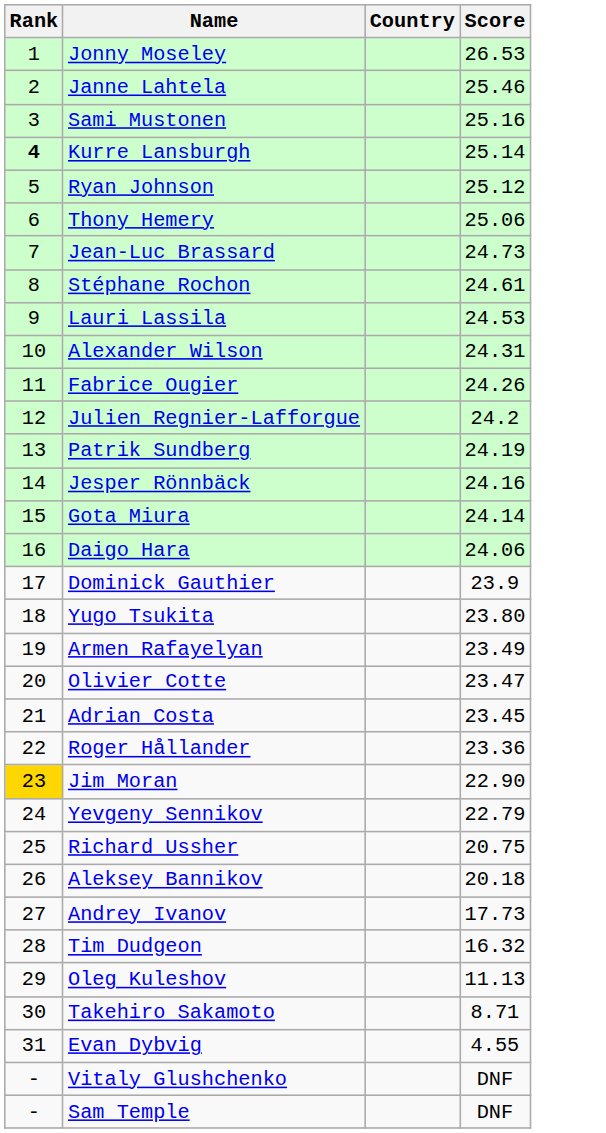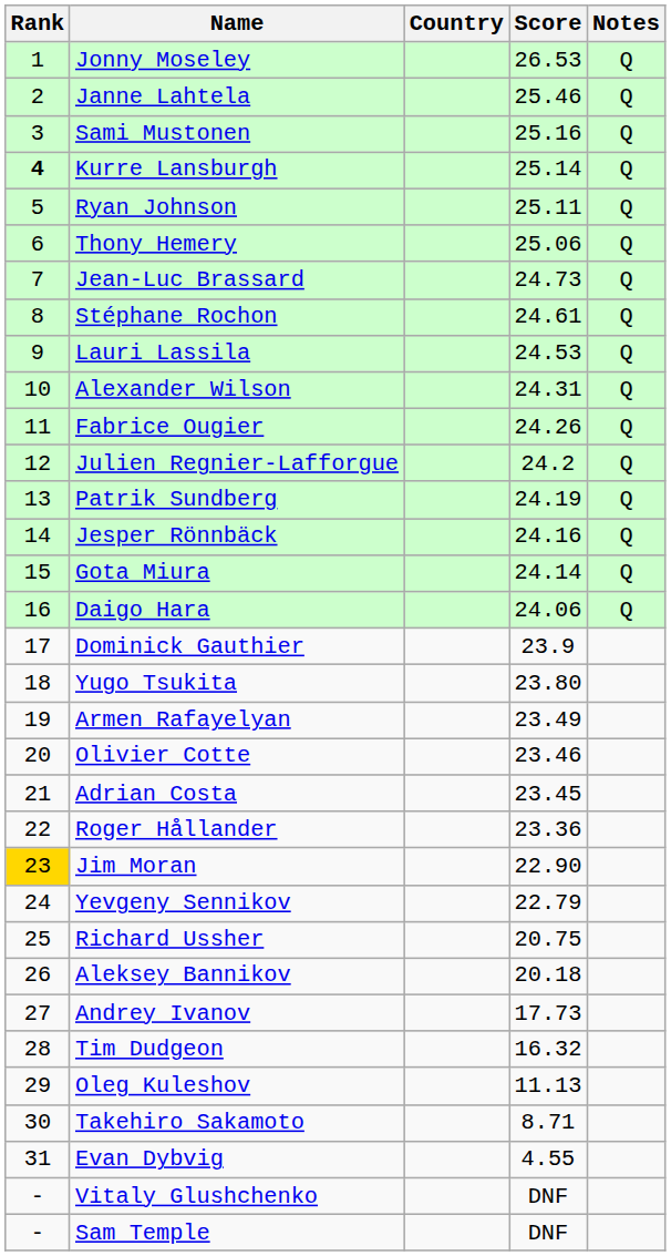 <table class="wikitable sortable" style="text-align:center">
 <tr>
 <th>Rank</th>
 <th>Name</th>
 <th>Country</th>
 <th>Score</th>
+<th>Notes</th>
 </tr>
 <tr bgcolor="#ccffcc">
 <td>1</td>
 <td align=left><a href='#'>Jonny Moseley</a></td>
 <td align=left></td>
 <td>26.53</td>
+<td>Q</td>
 </tr>
 <tr bgcolor=#ccffcc>
 <td>2</td>
 <td align=left><a href='#'>Janne Lahtela</a></td>
 <td align=left></td>
 <td>25.46</td>
+<td>Q</td>
 </tr>
 <tr bgcolor=#ccffcc>
 <td>3</td>
 <td align=left><a href='#'>Sami Mustonen</a></td>
 <td align=left></td>
 <td>25.16</td>
+<td>Q</td>
 </tr>
 <tr bgcolor=#ccffcc>
 <td><strong>4</strong></td>
 <td align=left><a href='#'>Kurre Lansburgh</a></td>
 <td align=left></td>
 <td>25.14</td>
+<td>Q</td>
 </tr>
 <tr bgcolor=#ccffcc>
 <td>5</td>
 <td align=left><a href='#'>Ryan Johnson</a></td>
 <td align=left></td>
-<td>25.12</td>
+<td>25.11</td>
+<td>Q</td>
 </tr>
 <tr bgcolor=#ccffcc>
 <td>6</td>
 <td align=left><a href='#'>Thony Hemery</a></td>
 <td align=left></td>
 <td>25.06</td>
+<td>Q</td>
 </tr>
 <tr bgcolor=#ccffcc>
 <td>7</td>
 <td align=left><a href='#'>Jean-Luc Brassard</a></td>
 <td align=left></td>
 <td>24.73</td>
+<td>Q</td>
 </tr>
 <tr bgcolor=#ccffcc>
 <td>8</td>
 <td align=left><a href='#'>Stéphane Rochon</a></td>
 <td align=left></td>
 <td>24.61</td>
+<td>Q</td>
 </tr>
 <tr bgcolor=#ccffcc>
 <td>9</td>
 <td align=left><a href='#'>Lauri Lassila</a></td>
 <td align=left></td>
 <td>24.53</td>
+<td>Q</td>
 </tr>
 <tr bgcolor=#ccffcc>
 <td>10</td>
 <td align=left><a href='#'>Alexander Wilson</a></td>
 <td align=left></td>
 <td>24.31</td>
+<td>Q</td>
 </tr>
 <tr bgcolor=#ccffcc>
 <td>11</td>
 <td align=left><a href='#'>Fabrice Ougier</a></td>
 <td align=left></td>
 <td>24.26</td>
+<td>Q</td>
 </tr>
 <tr bgcolor=#ccffcc>
 <td>12</td>
 <td align=left><a href='#'>Julien Regnier-Lafforgue</a></td>
 <td align=left></td>
 <td>24.2</td>
+<td>Q</td>
 </tr>
 <tr bgcolor=#ccffcc>
 <td>13</td>
 <td align=left><a href='#'>Patrik Sundberg</a></td>
 <td align=left></td>
 <td>24.19</td>
+<td>Q</td>
 </tr>
 <tr bgcolor=#ccffcc>
 <td>14</td>
 <td align=left><a href='#'>Jesper Rönnbäck</a></td>
 <td align=left></td>
 <td>24.16</td>
+<td>Q</td>
 </tr>
 <tr bgcolor=#ccffcc>
 <td>15</td>
 <td align=left><a href='#'>Gota Miura</a></td>
 <td align=left></td>
 <td>24.14</td>
+<td>Q</td>
 </tr>
 <tr bgcolor=#ccffcc>
 <td>16</td>
 <td align=left><a href='#'>Daigo Hara</a></td>
 <td align=left></td>
 <td>24.06</td>
+<td>Q</td>
 </tr>
 <tr>
 <td>17</td>
 <td align=left><a href='#'>Dominick Gauthier</a></td>
 <td align=left></td>
 <td>23.9</td>
+<td></td>
 </tr>
 <tr>
 <td>18</td>
 <td align=left><a href='#'>Yugo Tsukita</a></td>
 <td align=left></td>
 <td>23.80</td>
+<td></td>
 </tr>
 <tr>
 <td>19</td>
 <td align=left><a href='#'>Armen Rafayelyan</a></td>
 <td align=left></td>
 <td>23.49</td>
+<td></td>
 </tr>
 <tr>
 <td>20</td>
 <td align=left><a href='#'>Olivier Cotte</a></td>
 <td align=left></td>
-<td>23.47</td>
+<td>23.46</td>
+<td></td>
 </tr>
 <tr>
 <td>21</td>
 <td align=left><a href='#'>Adrian Costa</a></td>
 <td align=left></td>
 <td>23.45</td>
+<td></td>
 </tr>
 <tr>
 <td>22</td>
 <td align=left><a href='#'>Roger Hållander</a></td>
 <td align=left></td>
 <td>23.36</td>
+<td></td>
 </tr>
 <tr>
 <td style="background: gold;">23</td>
 <td align=left><a href='#'>Jim Moran</a></td>
 <td align=left></td>
 <td>22.90</td>
+<td></td>
 </tr>
 <tr>
 <td>24</td>
 <td align=left><a href='#'>Yevgeny Sennikov</a></td>
 <td align=left></td>
 <td>22.79</td>
+<td></td>
 </tr>
 <tr>
 <td>25</td>
 <td align=left><a href='#'>Richard Ussher</a></td>
 <td align=left></td>
 <td>20.75</td>
+<td></td>
 </tr>
 <tr>
 <td>26</td>
 <td align=left><a href='#'>Aleksey Bannikov</a></td>
 <td align=left></td>
 <td>20.18</td>
+<td></td>
 </tr>
 <tr>
 <td>27</td>
 <td align=left><a href='#'>Andrey Ivanov</a></td>
 <td align=left></td>
 <td>17.73</td>
+<td></td>
 </tr>
 <tr>
 <td>28</td>
 <td align=left><a href='#'>Tim Dudgeon</a></td>
 <td align=left></td>
 <td>16.32</td>
+<td></td>
 </tr>
 <tr>
 <td>29</td>
 <td align=left><a href='#'>Oleg Kuleshov</a></td>
 <td align=left></td>
 <td>11.13</td>
+<td></td>
 </tr>
 <tr>
 <td>30</td>
 <td align=left><a href='#'>Takehiro Sakamoto</a></td>
 <td align=left></td>
 <td>8.71</td>
+<td></td>
 </tr>
 <tr>
 <td>31</td>
 <td align=left><a href='#'>Evan Dybvig</a></td>
 <td align=left></td>
 <td>4.55</td>
+<td></td>
 </tr>
 <tr>
 <td>-</td>
 <td align=left><a href='#'>Vitaly Glushchenko</a></td>
 <td align=left></td>
 <td>DNF</td>
+<td></td>
 </tr>
 <tr>
 <td>-</td>
 <td align=left><a href='#'>Sam Temple</a></td>
 <td align=left></td>
 <td>DNF</td>
+<td></td>
 </tr>
 </table>
